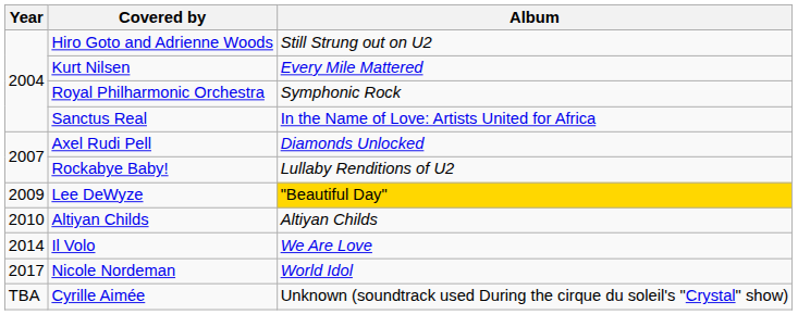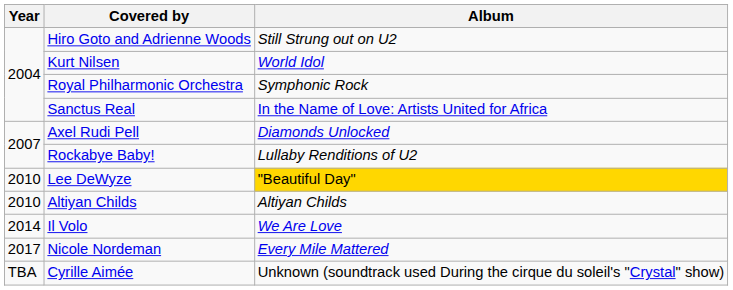 <table class="wikitable">
 <tr>
 <th>Year</th>
 <th>Covered by</th>
 <th>Album</th>
 </tr>
 <tr>
 <td rowspan="4">2004</td>
 <td><a href='#'>Hiro Goto and Adrienne Woods</a></td>
 <td><em>Still Strung out on U2</em></td>
 </tr>
 <tr>
 <td><a href='#'>Kurt Nilsen</a></td>
-<td><em><a href='#'>Every Mile Mattered</a></em></td>
+<td><em><a href='#'>World Idol</a></em></td>
 </tr>
 <tr>
 <td><a href='#'>Royal Philharmonic Orchestra</a></td>
 <td><em>Symphonic Rock</em></td>
 </tr>
 <tr>
 <td><a href='#'>Sanctus Real</a></td>
 <td><a href='#'>In the Name of Love: Artists United for Africa</a></td>
 </tr>
 <tr>
 <td rowspan="2">2007</td>
 <td><a href='#'>Axel Rudi Pell</a></td>
 <td><em><a href='#'>Diamonds Unlocked</a></em></td>
 </tr>
 <tr>
 <td><a href='#'>Rockabye Baby!</a></td>
 <td><em>Lullaby Renditions of U2</em></td>
 </tr>
 <tr>
-<td>2009</td>
+<td>2010</td>
 <td><a href='#'>Lee DeWyze</a></td>
 <td style="background: gold;">"Beautiful Day"</td>
 </tr>
 <tr>
 <td>2010</td>
 <td><a href='#'>Altiyan Childs</a></td>
 <td><em>Altiyan Childs</em></td>
 </tr>
 <tr>
 <td>2014</td>
 <td><a href='#'>Il Volo</a></td>
 <td><em><a href='#'>We Are Love</a></em></td>
 </tr>
 <tr>
 <td>2017</td>
 <td><a href='#'>Nicole Nordeman</a></td>
-<td><em><a href='#'>World Idol</a></em></td>
+<td><em><a href='#'>Every Mile Mattered</a></em></td>
 </tr>
 <tr>
 <td>TBA</td>
 <td><a href='#'>Cyrille Aimée</a></td>
 <td>Unknown (soundtrack used During the cirque du soleil's "<a href='#'>Crystal</a>" show)</td>
 </tr>
 </table>
